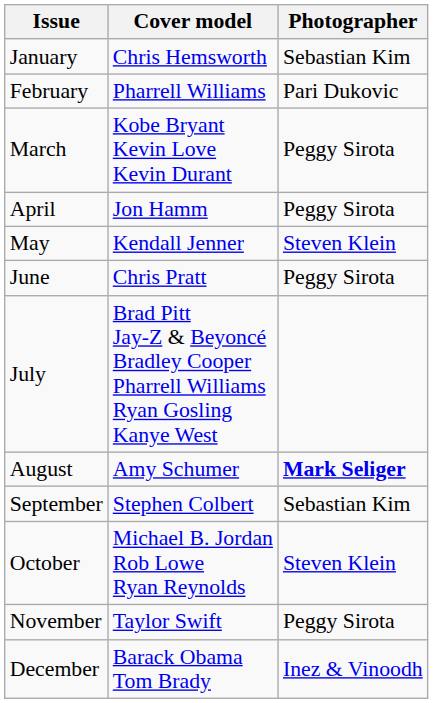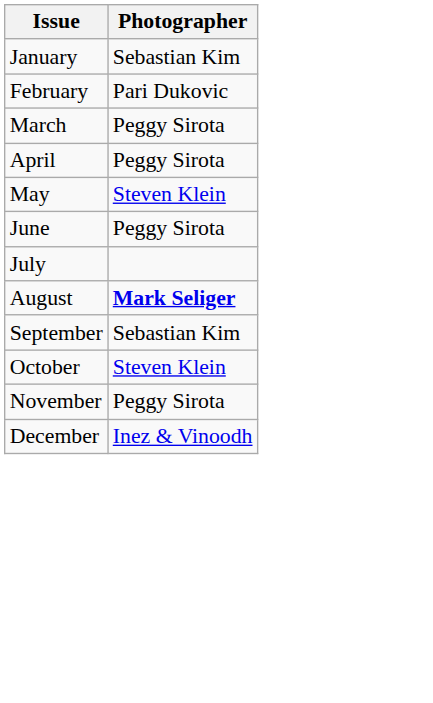 <table class="sortable wikitable">
 <tr>
 <th>Issue</th>
-<th>Cover model</th>
 <th>Photographer</th>
 </tr>
 <tr>
 <td>January</td>
-<td><a href='#'>Chris Hemsworth</a></td>
 <td>Sebastian Kim</td>
 </tr>
 <tr>
 <td>February</td>
-<td><a href='#'>Pharrell Williams</a></td>
 <td>Pari Dukovic</td>
 </tr>
 <tr>
 <td>March</td>
-<td><a href='#'>Kobe Bryant</a> <br> <a href='#'>Kevin Love</a> <br> <a href='#'>Kevin Durant</a></td>
 <td>Peggy Sirota</td>
 </tr>
 <tr>
 <td>April</td>
-<td><a href='#'>Jon Hamm</a></td>
 <td>Peggy Sirota</td>
 </tr>
 <tr>
 <td>May</td>
-<td><a href='#'>Kendall Jenner</a></td>
 <td><a href='#'>Steven Klein</a></td>
 </tr>
 <tr>
 <td>June</td>
-<td><a href='#'>Chris Pratt</a></td>
 <td>Peggy Sirota</td>
 </tr>
 <tr>
 <td>July</td>
-<td><a href='#'>Brad Pitt</a><br><a href='#'>Jay-Z</a> & <a href='#'>Beyoncé</a><br><a href='#'>Bradley Cooper</a><br><a href='#'>Pharrell Williams</a><br><a href='#'>Ryan Gosling</a><br><a href='#'>Kanye West</a></td>
 <td></td>
 </tr>
 <tr>
 <td>August</td>
-<td><a href='#'>Amy Schumer</a></td>
 <td><strong><a href='#'>Mark Seliger</a></strong></td>
 </tr>
 <tr>
 <td>September</td>
-<td><a href='#'>Stephen Colbert</a></td>
 <td>Sebastian Kim</td>
 </tr>
 <tr>
 <td>October</td>
-<td><a href='#'>Michael B. Jordan</a><br><a href='#'>Rob Lowe</a><br><a href='#'>Ryan Reynolds</a></td>
 <td><a href='#'>Steven Klein</a></td>
 </tr>
 <tr>
 <td>November</td>
-<td><a href='#'>Taylor Swift</a></td>
 <td>Peggy Sirota</td>
 </tr>
 <tr>
 <td>December</td>
-<td><a href='#'>Barack Obama</a><br><a href='#'>Tom Brady</a></td>
 <td><a href='#'>Inez & Vinoodh</a></td>
 </tr>
 </table>
